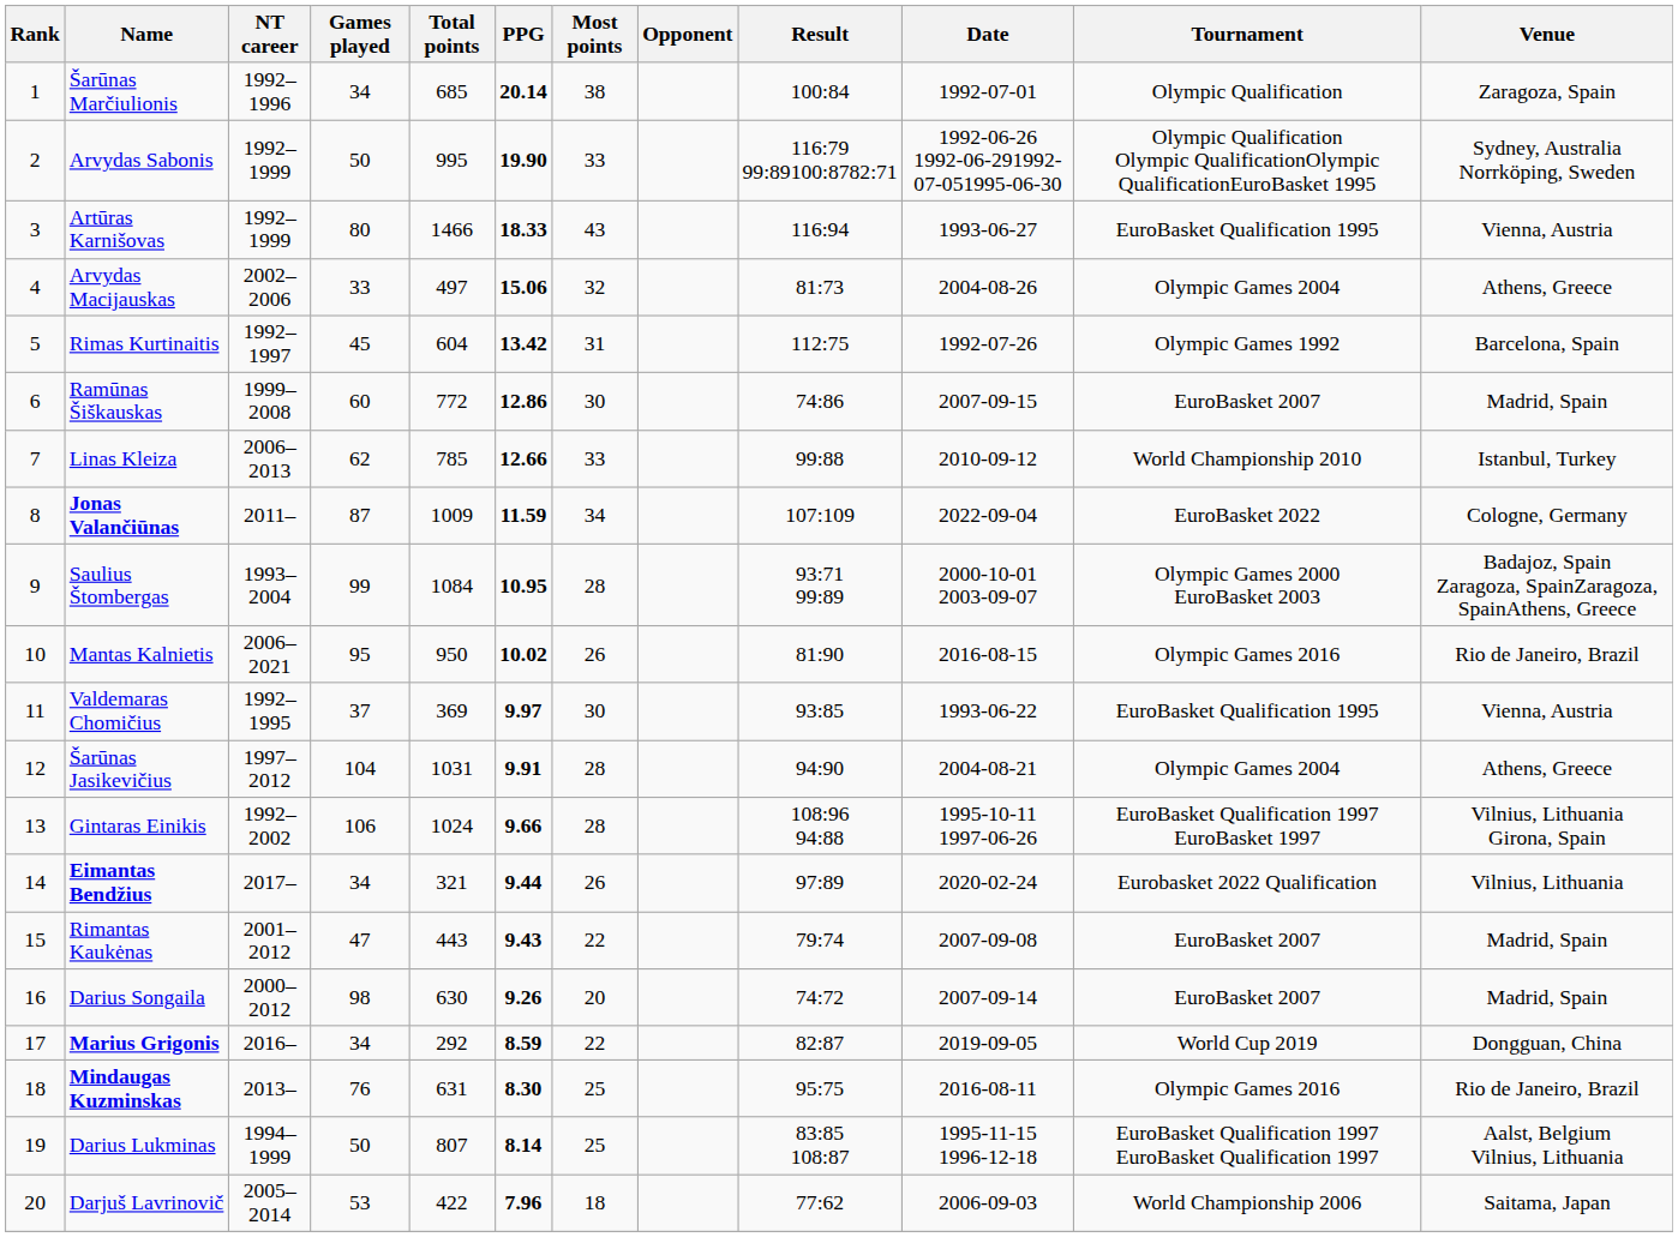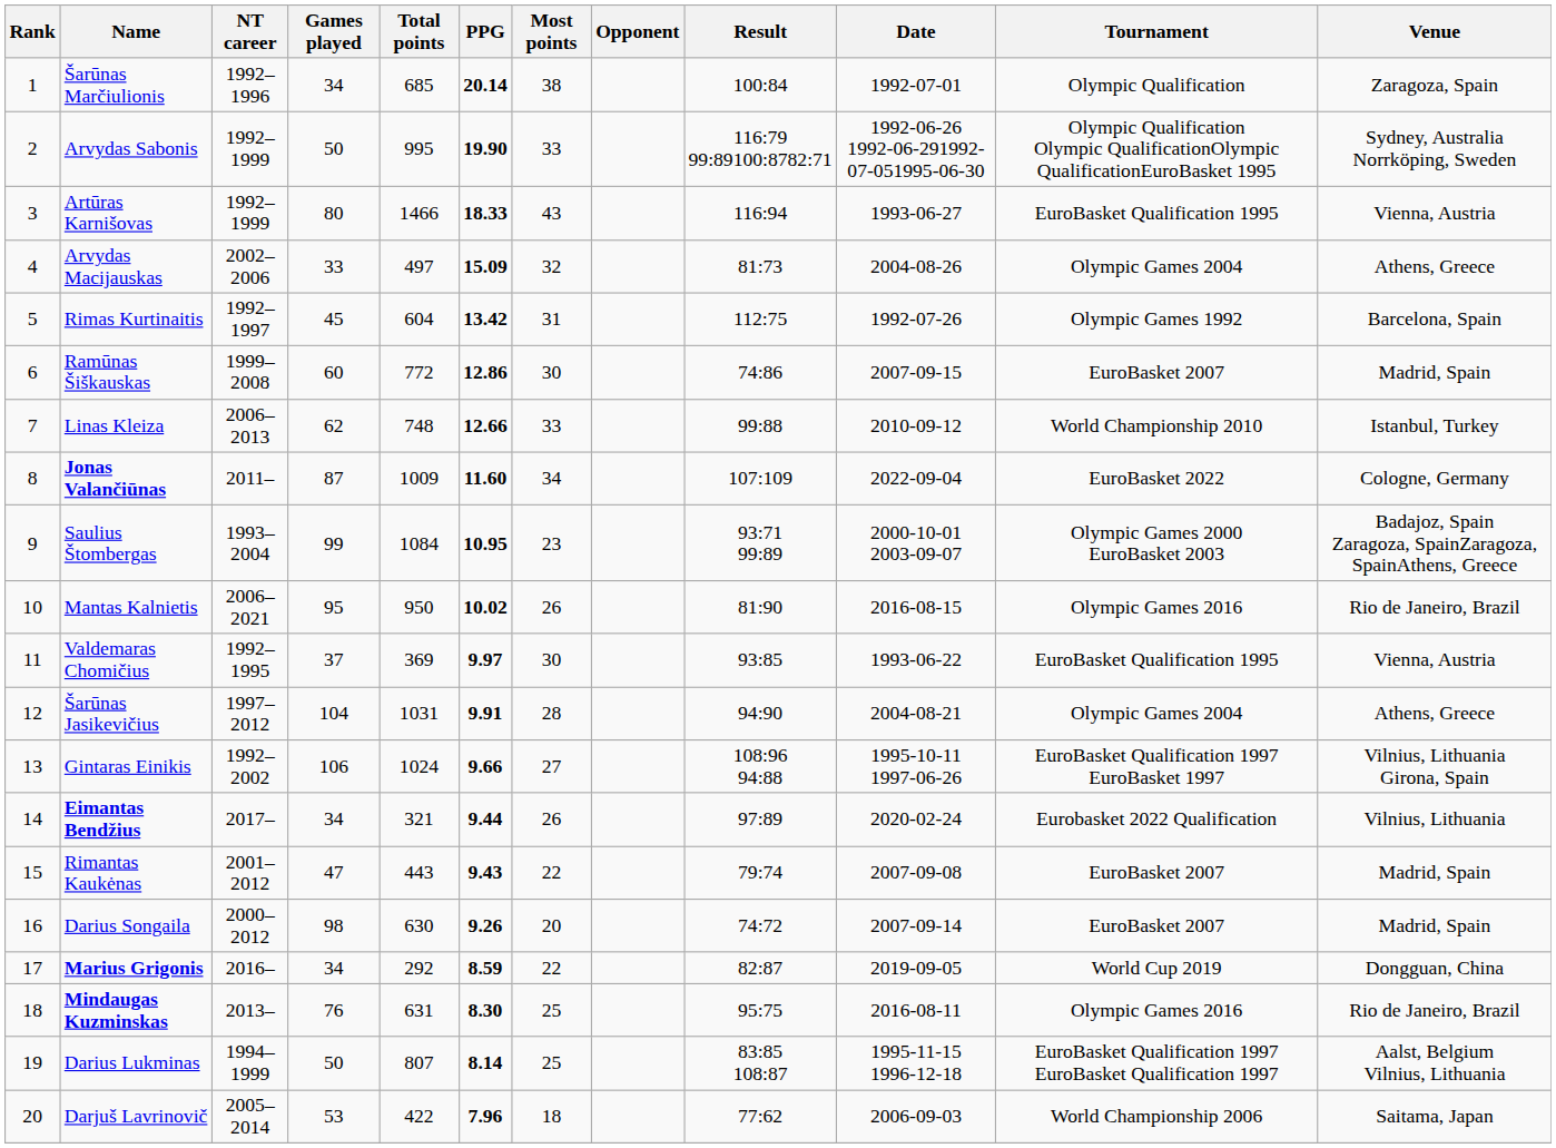 <table class="wikitable centre" style="text-align:center; width:100%; font-size:100%;">
 <tr>
 <th>Rank</th>
 <th class="unsortable">Name</th>
 <th class="unsortable">NT career</th>
 <th>Games played</th>
 <th>Total points</th>
 <th>PPG</th>
 <th>Most points</th>
 <th>Opponent</th>
 <th>Result</th>
 <th>Date</th>
 <th>Tournament</th>
 <th>Venue</th>
 </tr>
 <tr>
 <td>1</td>
 <td style="text-align: left;"><a href='#'>Šarūnas Marčiulionis</a></td>
 <td>1992–1996</td>
 <td>34</td>
 <td>685</td>
 <td><strong>20.14</strong></td>
 <td>38</td>
 <td style="text-align: left;"></td>
 <td>100:84</td>
 <td>1992-07-01</td>
 <td>Olympic Qualification</td>
 <td>Zaragoza, Spain</td>
 </tr>
 <tr>
 <td>2</td>
 <td style="text-align: left;"><a href='#'>Arvydas Sabonis</a></td>
 <td>1992–1999</td>
 <td>50</td>
 <td>995</td>
 <td><strong>19.90</strong></td>
 <td>33</td>
 <td style="text-align: left;"><br></td>
 <td>116:79<br>99:89100:8782:71</td>
 <td>1992-06-26<br>1992-06-291992-07-051995-06-30</td>
 <td>Olympic Qualification<br>Olympic QualificationOlympic QualificationEuroBasket 1995</td>
 <td>Sydney, Australia<br>Norrköping, Sweden</td>
 </tr>
 <tr>
 <td>3</td>
 <td style="text-align: left;"><a href='#'>Artūras Karnišovas</a></td>
 <td>1992–1999</td>
 <td>80</td>
 <td>1466</td>
 <td><strong>18.33</strong></td>
 <td>43</td>
 <td style="text-align: left;"></td>
 <td>116:94</td>
 <td>1993-06-27</td>
 <td>EuroBasket Qualification 1995</td>
 <td>Vienna, Austria</td>
 </tr>
 <tr>
 <td>4</td>
 <td style="text-align: left;"><a href='#'>Arvydas Macijauskas</a></td>
 <td>2002–2006</td>
 <td>33</td>
 <td>497</td>
-<td><strong>15.06</strong></td>
+<td><strong>15.09</strong></td>
 <td>32</td>
 <td style="text-align: left;"></td>
 <td>81:73</td>
 <td>2004-08-26</td>
 <td>Olympic Games 2004</td>
 <td>Athens, Greece</td>
 </tr>
 <tr>
 <td>5</td>
 <td style="text-align: left;"><a href='#'>Rimas Kurtinaitis</a></td>
 <td>1992–1997</td>
 <td>45</td>
 <td>604</td>
 <td><strong>13.42</strong></td>
 <td>31</td>
 <td style="text-align: left;"></td>
 <td>112:75</td>
 <td>1992-07-26</td>
 <td>Olympic Games 1992</td>
 <td>Barcelona, Spain</td>
 </tr>
 <tr>
 <td>6</td>
 <td style="text-align: left;"><a href='#'>Ramūnas Šiškauskas</a></td>
 <td>1999–2008</td>
 <td>60</td>
 <td>772</td>
 <td><strong>12.86</strong></td>
 <td>30</td>
 <td style="text-align: left;"></td>
 <td>74:86</td>
 <td>2007-09-15</td>
 <td>EuroBasket 2007</td>
 <td>Madrid, Spain</td>
 </tr>
 <tr>
 <td>7</td>
 <td style="text-align: left;"><a href='#'>Linas Kleiza</a></td>
 <td>2006–2013</td>
 <td>62</td>
-<td>785</td>
+<td>748</td>
 <td><strong>12.66</strong></td>
 <td>33</td>
 <td style="text-align: left;"></td>
 <td>99:88</td>
 <td>2010-09-12</td>
 <td>World Championship 2010</td>
 <td>Istanbul, Turkey</td>
 </tr>
 <tr>
 <td>8</td>
 <td style="text-align:left;"><strong><a href='#'>Jonas Valančiūnas</a></strong></td>
 <td>2011–</td>
 <td>87</td>
 <td>1009</td>
-<td><strong>11.59</strong></td>
+<td><strong>11.60</strong></td>
 <td>34</td>
 <td style="text-align:left;"></td>
 <td>107:109</td>
 <td>2022-09-04</td>
 <td>EuroBasket 2022</td>
 <td>Cologne, Germany</td>
 </tr>
 <tr>
 <td>9</td>
 <td style="text-align: left;"><a href='#'>Saulius Štombergas</a></td>
 <td>1993–2004</td>
 <td>99</td>
 <td>1084</td>
 <td><strong>10.95</strong></td>
-<td>28</td>
+<td>23</td>
 <td style="text-align: left;"><br></td>
 <td>93:71<br>99:89</td>
 <td>2000-10-01<br>2003-09-07</td>
 <td>Olympic Games 2000<br>EuroBasket 2003</td>
 <td>Badajoz, Spain<br>Zaragoza, SpainZaragoza, SpainAthens, Greece</td>
 </tr>
 <tr>
 <td>10</td>
 <td style="text-align: left;"><a href='#'>Mantas Kalnietis</a></td>
 <td>2006–2021</td>
 <td>95</td>
 <td>950</td>
 <td><strong>10.02</strong></td>
 <td>26</td>
 <td style="text-align: left;"></td>
 <td>81:90</td>
 <td>2016-08-15</td>
 <td>Olympic Games 2016</td>
 <td>Rio de Janeiro, Brazil</td>
 </tr>
 <tr>
 <td>11</td>
 <td style="text-align: left;"><a href='#'>Valdemaras Chomičius</a></td>
 <td>1992–1995</td>
 <td>37</td>
 <td>369</td>
 <td><strong>9.97</strong></td>
 <td>30</td>
 <td style="text-align: left;"></td>
 <td>93:85</td>
 <td>1993-06-22</td>
 <td>EuroBasket Qualification 1995</td>
 <td>Vienna, Austria</td>
 </tr>
 <tr>
 <td>12</td>
 <td style="text-align: left;"><a href='#'>Šarūnas Jasikevičius</a></td>
 <td>1997–2012</td>
 <td>104</td>
 <td>1031</td>
 <td><strong>9.91</strong></td>
 <td>28</td>
 <td style="text-align: left;"></td>
 <td>94:90</td>
 <td>2004-08-21</td>
 <td>Olympic Games 2004</td>
 <td>Athens, Greece</td>
 </tr>
 <tr>
 <td>13</td>
 <td style="text-align: left;"><a href='#'>Gintaras Einikis</a></td>
 <td>1992–2002</td>
 <td>106</td>
 <td>1024</td>
 <td><strong>9.66</strong></td>
-<td>28</td>
+<td>27</td>
 <td style="text-align: left;"><br></td>
 <td>108:96<br>94:88</td>
 <td>1995-10-11<br>1997-06-26</td>
 <td>EuroBasket Qualification 1997<br>EuroBasket 1997</td>
 <td>Vilnius, Lithuania<br>Girona, Spain</td>
 </tr>
 <tr>
 <td>14</td>
 <td style="text-align: left;"><strong><a href='#'>Eimantas Bendžius</a></strong></td>
 <td>2017–</td>
 <td>34</td>
 <td>321</td>
 <td><strong>9.44</strong></td>
 <td>26</td>
 <td style="text-align: left;"></td>
 <td>97:89</td>
 <td>2020-02-24</td>
 <td>Eurobasket 2022 Qualification</td>
 <td>Vilnius, Lithuania</td>
 </tr>
 <tr>
 <td>15</td>
 <td style="text-align:left;"><a href='#'>Rimantas Kaukėnas</a></td>
 <td>2001–2012</td>
 <td>47</td>
 <td>443</td>
 <td><strong>9.43</strong></td>
 <td>22</td>
 <td style="text-align:left;"></td>
 <td>79:74</td>
 <td>2007-09-08</td>
 <td>EuroBasket 2007</td>
 <td>Madrid, Spain</td>
 </tr>
 <tr>
 <td>16</td>
 <td style="text-align: left;"><a href='#'>Darius Songaila</a></td>
 <td>2000–2012</td>
 <td>98</td>
 <td>630</td>
 <td><strong>9.26</strong></td>
 <td>20</td>
 <td style="text-align: left;"></td>
 <td>74:72</td>
 <td>2007-09-14</td>
 <td>EuroBasket 2007</td>
 <td>Madrid, Spain</td>
 </tr>
 <tr>
 <td>17</td>
 <td style="text-align: left;"><strong><a href='#'>Marius Grigonis</a></strong></td>
 <td>2016–</td>
 <td>34</td>
 <td>292</td>
 <td><strong>8.59</strong></td>
 <td>22</td>
 <td style="text-align: left;"></td>
 <td>82:87</td>
 <td>2019-09-05</td>
 <td>World Cup 2019</td>
 <td>Dongguan, China</td>
 </tr>
 <tr>
 <td>18</td>
 <td style="text-align: left;"><strong><a href='#'>Mindaugas Kuzminskas</a></strong></td>
 <td>2013–</td>
 <td>76</td>
 <td>631</td>
 <td><strong>8.30</strong></td>
 <td>25</td>
 <td style="text-align: left;"></td>
 <td>95:75</td>
 <td>2016-08-11</td>
 <td>Olympic Games 2016</td>
 <td>Rio de Janeiro, Brazil</td>
 </tr>
 <tr>
 <td>19</td>
 <td style="text-align: left;"><a href='#'>Darius Lukminas</a></td>
 <td>1994–1999</td>
 <td>50</td>
 <td>807</td>
 <td><strong>8.14</strong></td>
 <td>25</td>
 <td style="text-align: left;"><br></td>
 <td>83:85<br>108:87</td>
 <td>1995-11-15<br>1996-12-18</td>
 <td>EuroBasket Qualification 1997<br>EuroBasket Qualification 1997</td>
 <td>Aalst, Belgium<br>Vilnius, Lithuania</td>
 </tr>
 <tr>
 <td>20</td>
 <td style="text-align: left;"><a href='#'>Darjuš Lavrinovič</a></td>
 <td>2005–2014</td>
 <td>53</td>
 <td>422</td>
 <td><strong>7.96</strong></td>
 <td>18</td>
 <td style="text-align: left;"></td>
 <td>77:62</td>
 <td>2006-09-03</td>
 <td>World Championship 2006</td>
 <td>Saitama, Japan</td>
 </tr>
 <tr>
 </tr>
 </table>
